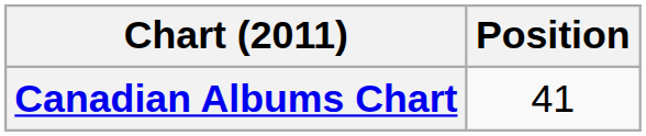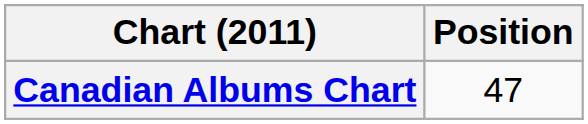 <table class="wikitable sortable plainrowheaders" style="text-align:center">
 <tr>
 <th scope="col">Chart (2011)</th>
 <th scope="col">Position</th>
 </tr>
 <tr>
 <th scope="row"><a href='#'>Canadian Albums Chart</a></th>
-<td style="text-align:center;">41</td>
+<td style="text-align:center;">47</td>
 </tr>
 </table>
